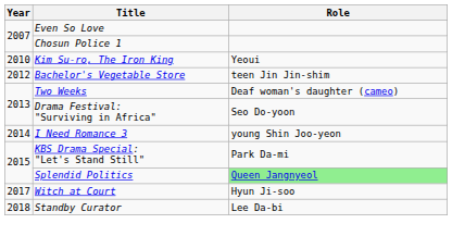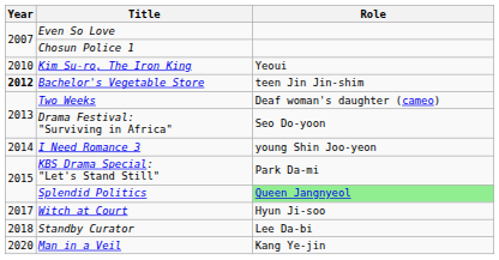 <table class="wikitable" style="width:600px">
 <tr>
 <th width=10>Year</th>
 <th>Title</th>
 <th>Role</th>
 </tr>
 <tr>
 <td rowspan=2>2007</td>
 <td><em>Even So Love</em></td>
 <td></td>
 </tr>
 <tr>
 <td><em>Chosun Police 1</em></td>
 <td></td>
 </tr>
 <tr>
 <td>2010</td>
 <td><em><a href='#'>Kim Su-ro, The Iron King</a></em></td>
 <td>Yeoui</td>
 </tr>
 <tr>
-<td>2012</td>
+<td><strong>2012</strong></td>
 <td><em><a href='#'>Bachelor's Vegetable Store</a></em></td>
 <td>teen Jin Jin-shim</td>
 </tr>
 <tr>
 <td rowspan=2>2013</td>
 <td><em><a href='#'>Two Weeks</a></em></td>
 <td>Deaf woman's daughter (<a href='#'>cameo</a>)</td>
 </tr>
 <tr>
 <td><em>Drama Festival:</em><br>"Surviving in Africa"</td>
 <td>Seo Do-yoon</td>
 </tr>
 <tr>
 <td>2014</td>
 <td><em><a href='#'>I Need Romance 3</a></em></td>
 <td>young Shin Joo-yeon</td>
 </tr>
 <tr>
 <td rowspan=2>2015</td>
 <td><em><a href='#'>KBS Drama Special</a>:</em><br>"Let's Stand Still"</td>
 <td>Park Da-mi</td>
 </tr>
 <tr>
 <td><em><a href='#'>Splendid Politics</a></em></td>
 <td style="background: lightgreen;"><a href='#'>Queen Jangnyeol</a></td>
 </tr>
 <tr>
 <td>2017</td>
 <td><em><a href='#'>Witch at Court</a></em></td>
 <td>Hyun Ji-soo</td>
 </tr>
 <tr>
 <td>2018</td>
 <td><em>Standby Curator</em></td>
 <td>Lee Da-bi</td>
 </tr>
+<tr>
+<td>2020</td>
+<td><em><a href='#'>Man in a Veil</a></em></td>
+<td>Kang Ye-jin</td>
+</tr>
 </table>
